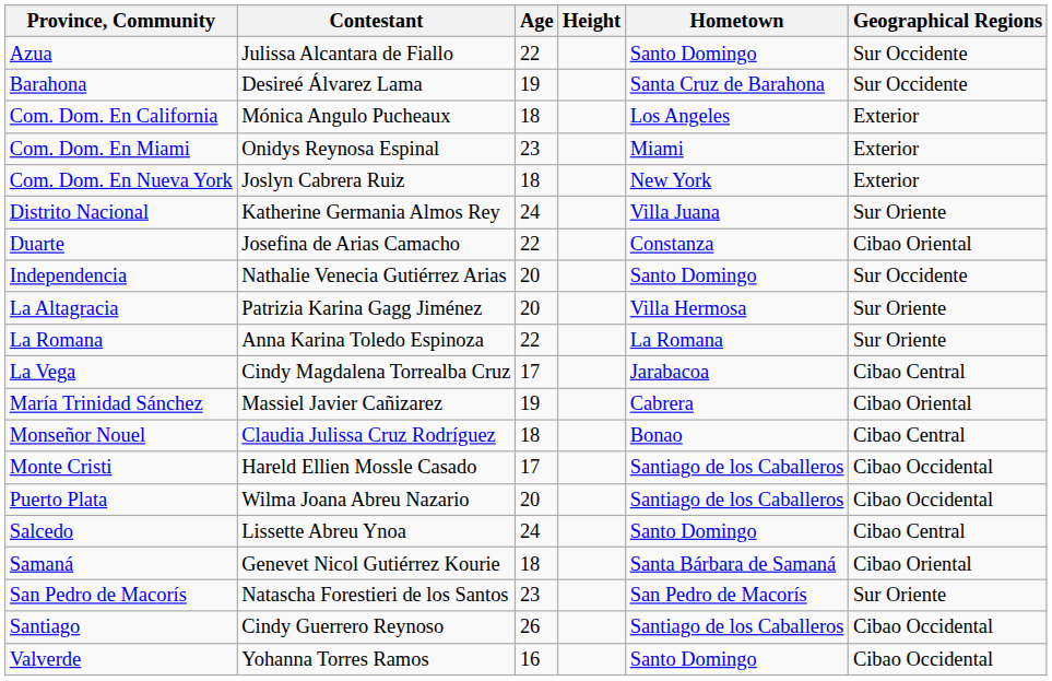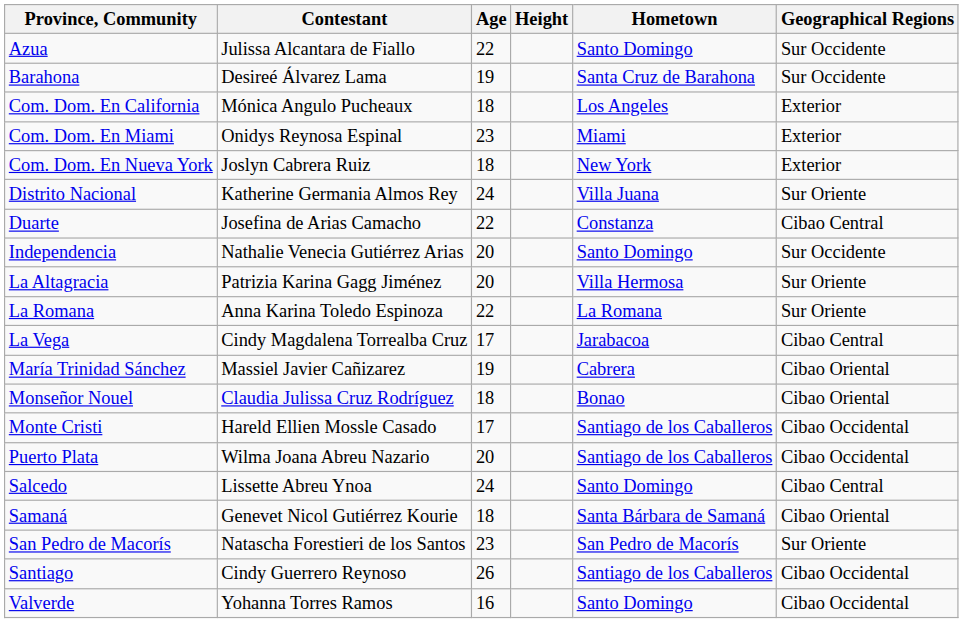 <table class="sortable wikitable">
 <tr>
 <th>Province, Community</th>
 <th>Contestant</th>
 <th>Age</th>
 <th>Height</th>
 <th>Hometown</th>
 <th>Geographical Regions</th>
 </tr>
 <tr>
 <td><a href='#'>Azua</a></td>
 <td>Julissa Alcantara de Fiallo</td>
 <td>22</td>
 <td></td>
 <td><a href='#'>Santo Domingo</a></td>
 <td>Sur Occidente</td>
 </tr>
 <tr>
 <td><a href='#'>Barahona</a></td>
 <td>Desireé Álvarez Lama</td>
 <td>19</td>
 <td></td>
 <td><a href='#'>Santa Cruz de Barahona</a></td>
 <td>Sur Occidente</td>
 </tr>
 <tr>
 <td><a href='#'>Com. Dom. En California</a></td>
 <td>Mónica Angulo Pucheaux</td>
 <td>18</td>
 <td></td>
 <td><a href='#'>Los Angeles</a></td>
 <td>Exterior</td>
 </tr>
 <tr>
 <td><a href='#'>Com. Dom. En Miami</a></td>
 <td>Onidys Reynosa Espinal</td>
 <td>23</td>
 <td></td>
 <td><a href='#'>Miami</a></td>
 <td>Exterior</td>
 </tr>
 <tr>
 <td><a href='#'>Com. Dom. En Nueva York</a></td>
 <td>Joslyn Cabrera Ruiz</td>
 <td>18</td>
 <td></td>
 <td><a href='#'>New York</a></td>
 <td>Exterior</td>
 </tr>
 <tr>
 <td><a href='#'>Distrito Nacional</a></td>
 <td>Katherine Germania Almos Rey</td>
 <td>24</td>
 <td></td>
 <td><a href='#'>Villa Juana</a></td>
 <td>Sur Oriente</td>
 </tr>
 <tr>
 <td><a href='#'>Duarte</a></td>
 <td>Josefina de Arias Camacho</td>
 <td>22</td>
 <td></td>
 <td><a href='#'>Constanza</a></td>
-<td>Cibao Oriental</td>
+<td>Cibao Central</td>
 </tr>
 <tr>
 <td><a href='#'>Independencia</a></td>
 <td>Nathalie Venecia Gutiérrez Arias</td>
 <td>20</td>
 <td></td>
 <td><a href='#'>Santo Domingo</a></td>
 <td>Sur Occidente</td>
 </tr>
 <tr>
 <td><a href='#'>La Altagracia</a></td>
 <td>Patrizia Karina Gagg Jiménez</td>
 <td>20</td>
 <td></td>
 <td><a href='#'>Villa Hermosa</a></td>
 <td>Sur Oriente</td>
 </tr>
 <tr>
 <td><a href='#'>La Romana</a></td>
 <td>Anna Karina Toledo Espinoza</td>
 <td>22</td>
 <td></td>
 <td><a href='#'>La Romana</a></td>
 <td>Sur Oriente</td>
 </tr>
 <tr>
 <td><a href='#'>La Vega</a></td>
 <td>Cindy Magdalena Torrealba Cruz</td>
 <td>17</td>
 <td></td>
 <td><a href='#'>Jarabacoa</a></td>
 <td>Cibao Central</td>
 </tr>
 <tr>
 <td><a href='#'>María Trinidad Sánchez</a></td>
 <td>Massiel Javier Cañizarez</td>
 <td>19</td>
 <td></td>
 <td><a href='#'>Cabrera</a></td>
 <td>Cibao Oriental</td>
 </tr>
 <tr>
 <td><a href='#'>Monseñor Nouel</a></td>
 <td><a href='#'>Claudia Julissa Cruz Rodríguez</a></td>
 <td>18</td>
 <td></td>
 <td><a href='#'>Bonao</a></td>
-<td>Cibao Central</td>
+<td>Cibao Oriental</td>
 </tr>
 <tr>
 <td><a href='#'>Monte Cristi</a></td>
 <td>Hareld Ellien Mossle Casado</td>
 <td>17</td>
 <td></td>
 <td><a href='#'>Santiago de los Caballeros</a></td>
 <td>Cibao Occidental</td>
 </tr>
 <tr>
 <td><a href='#'>Puerto Plata</a></td>
 <td>Wilma Joana Abreu Nazario</td>
 <td>20</td>
 <td></td>
 <td><a href='#'>Santiago de los Caballeros</a></td>
 <td>Cibao Occidental</td>
 </tr>
 <tr>
 <td><a href='#'>Salcedo</a></td>
 <td>Lissette Abreu Ynoa</td>
 <td>24</td>
 <td></td>
 <td><a href='#'>Santo Domingo</a></td>
 <td>Cibao Central</td>
 </tr>
 <tr>
 <td><a href='#'>Samaná</a></td>
 <td>Genevet Nicol Gutiérrez Kourie</td>
 <td>18</td>
 <td></td>
 <td><a href='#'>Santa Bárbara de Samaná</a></td>
 <td>Cibao Oriental</td>
 </tr>
 <tr>
 <td><a href='#'>San Pedro de Macorís</a></td>
 <td>Natascha Forestieri de los Santos</td>
 <td>23</td>
 <td></td>
 <td><a href='#'>San Pedro de Macorís</a></td>
 <td>Sur Oriente</td>
 </tr>
 <tr>
 <td><a href='#'>Santiago</a></td>
 <td>Cindy Guerrero Reynoso</td>
 <td>26</td>
 <td></td>
 <td><a href='#'>Santiago de los Caballeros</a></td>
 <td>Cibao Occidental</td>
 </tr>
 <tr>
 <td><a href='#'>Valverde</a></td>
 <td>Yohanna Torres Ramos</td>
 <td>16</td>
 <td></td>
 <td><a href='#'>Santo Domingo</a></td>
 <td>Cibao Occidental</td>
 </tr>
 </table>
